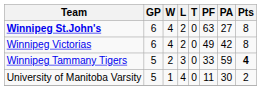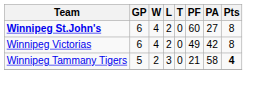 <table class="wikitable">
 <tr>
 <th>Team</th>
 <th>GP</th>
 <th>W</th>
 <th>L</th>
 <th>T</th>
 <th>PF</th>
 <th>PA</th>
 <th>Pts</th>
 </tr>
 <tr align="center">
 <td align="left"><strong><a href='#'>Winnipeg St.John's</a></strong></td>
 <td>6</td>
 <td>4</td>
 <td>2</td>
 <td>0</td>
-<td>63</td>
+<td>60</td>
 <td>27</td>
 <td>8</td>
 </tr>
 <tr align="center">
 <td align="left"><a href='#'>Winnipeg Victorias</a></td>
 <td>6</td>
 <td>4</td>
 <td>2</td>
 <td>0</td>
 <td>49</td>
 <td>42</td>
 <td>8</td>
 </tr>
 <tr align="center">
 <td align="left"><a href='#'>Winnipeg Tammany Tigers</a></td>
 <td>5</td>
 <td>2</td>
 <td>3</td>
 <td>0</td>
-<td>33</td>
-<td>59</td>
+<td>21</td>
+<td>58</td>
 <td><strong>4</strong></td>
-</tr>
-<tr align="center">
-<td align="left">University of Manitoba Varsity</td>
-<td>5</td>
-<td>1</td>
-<td>4</td>
-<td>0</td>
-<td>11</td>
-<td>30</td>
-<td>2</td>
 </tr>
 <tr align="center">
 </tr>
 </table>
